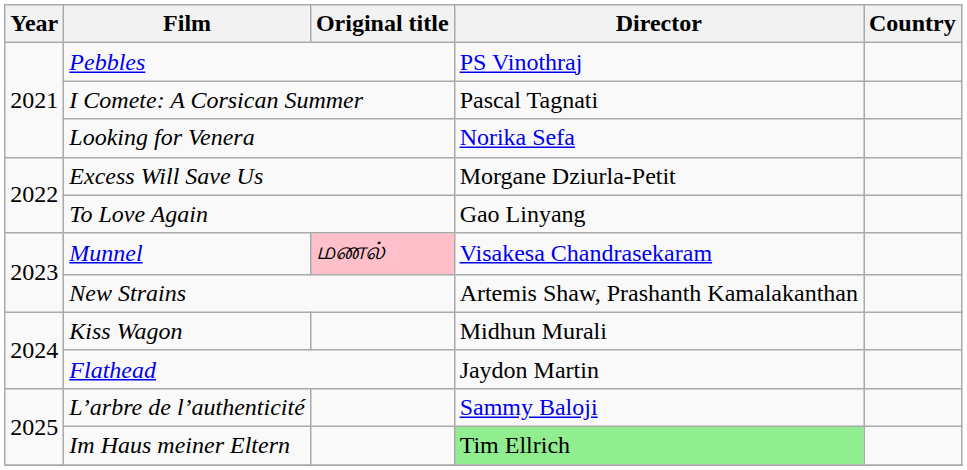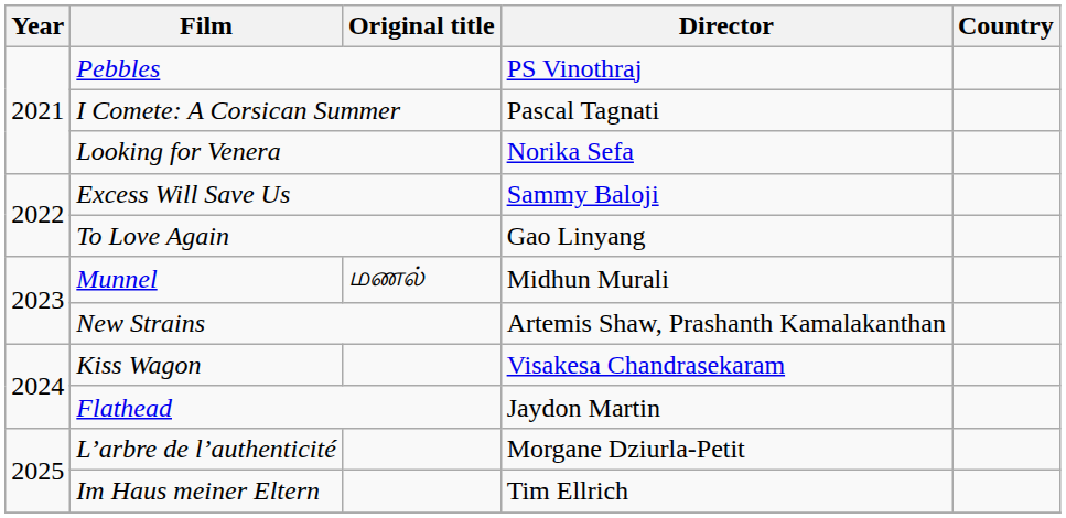 <table class="wikitable sortable">
 <tr>
 <th>Year</th>
 <th>Film</th>
 <th>Original title</th>
 <th>Director</th>
 <th>Country</th>
 </tr>
 <tr>
 <td rowspan="3">2021</td>
 <td colspan=2><em><a href='#'>Pebbles</a></em></td>
 <td><a href='#'>PS Vinothraj</a></td>
 <td></td>
 </tr>
 <tr>
 <td colspan=2><em>I Comete: A Corsican Summer</em></td>
 <td>Pascal Tagnati</td>
 <td></td>
 </tr>
 <tr>
 <td colspan=2><em>Looking for Venera</em></td>
 <td><a href='#'>Norika Sefa</a></td>
 <td></td>
 </tr>
 <tr>
 <td rowspan="2">2022</td>
 <td colspan=2><em>Excess Will Save Us</em></td>
-<td>Morgane Dziurla-Petit</td>
+<td><a href='#'>Sammy Baloji</a></td>
 <td></td>
 </tr>
 <tr>
 <td colspan=2><em>To Love Again</em></td>
 <td>Gao Linyang</td>
 <td></td>
 </tr>
 <tr>
 <td rowspan="2">2023</td>
 <td><em><a href='#'>Munnel</a></em></td>
-<td style="background: pink;"><em>மணல்</em></td>
-<td><a href='#'>Visakesa Chandrasekaram</a></td>
+<td><em>மணல்</em></td>
+<td>Midhun Murali</td>
 <td></td>
 </tr>
 <tr>
 <td colspan=2><em>New Strains</em></td>
 <td>Artemis Shaw, Prashanth Kamalakanthan</td>
 <td></td>
 </tr>
 <tr>
 <td rowspan="2">2024</td>
 <td><em>Kiss Wagon</em></td>
 <td></td>
-<td>Midhun Murali</td>
+<td><a href='#'>Visakesa Chandrasekaram</a></td>
 <td></td>
 </tr>
 <tr>
 <td colspan=2><em><a href='#'>Flathead</a></em></td>
 <td>Jaydon Martin</td>
 <td></td>
 </tr>
 <tr>
 <td rowspan="2">2025</td>
 <td><em>L’arbre de l’authenticité</em></td>
 <td></td>
-<td><a href='#'>Sammy Baloji</a></td>
+<td>Morgane Dziurla-Petit</td>
 <td></td>
 </tr>
 <tr>
 <td><em>Im Haus meiner Eltern</em></td>
 <td></td>
-<td style="background: lightgreen;">Tim Ellrich</td>
+<td>Tim Ellrich</td>
 <td></td>
 </tr>
 <tr>
 </tr>
 </table>
